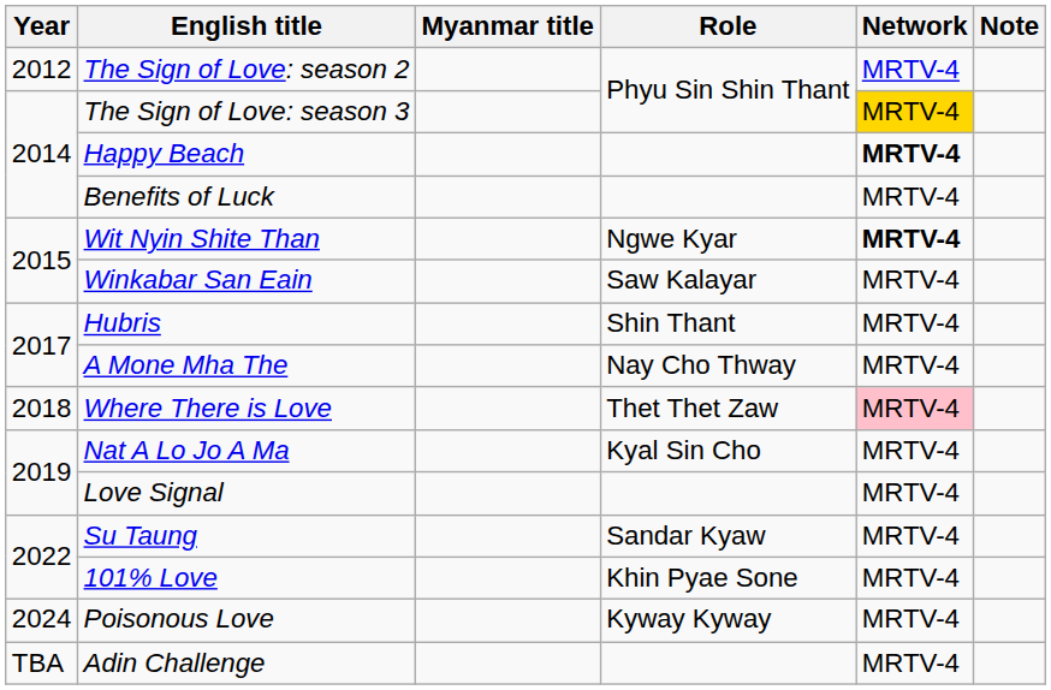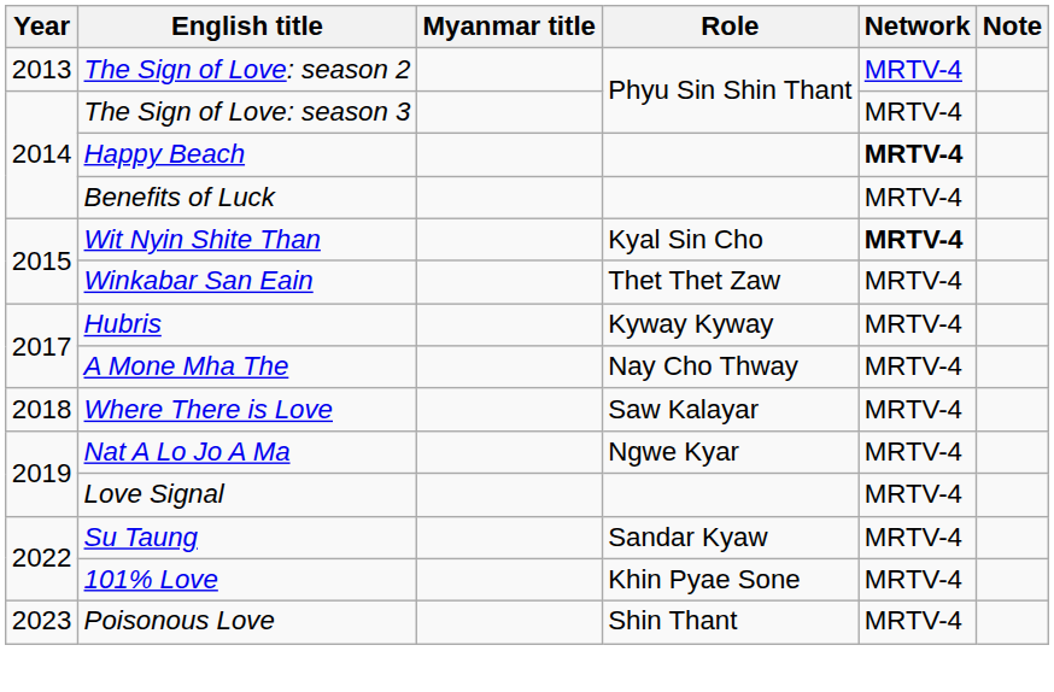 <table class="wikitable">
 <tr>
 <th>Year</th>
 <th>English title</th>
 <th>Myanmar title</th>
 <th>Role</th>
 <th>Network</th>
 <th>Note</th>
 </tr>
 <tr>
-<td>2012</td>
+<td>2013</td>
 <td><em><a href='#'>The Sign of Love</a>: season 2</em></td>
 <td></td>
 <td rowspan="2">Phyu Sin Shin Thant</td>
 <td><a href='#'>MRTV-4</a></td>
 <td></td>
 </tr>
 <tr>
 <td rowspan="3">2014</td>
 <td><em>The Sign of Love: season 3</em></td>
 <td></td>
-<td style="background: gold;">MRTV-4</td>
+<td>MRTV-4</td>
 <td></td>
 </tr>
 <tr>
 <td><em><a href='#'>Happy Beach</a></em></td>
 <td></td>
 <td></td>
 <td><strong>MRTV-4</strong></td>
 <td></td>
 </tr>
 <tr>
 <td><em>Benefits of Luck</em></td>
 <td></td>
 <td></td>
 <td>MRTV-4</td>
 <td></td>
 </tr>
 <tr>
 <td rowspan="2">2015</td>
 <td><em><a href='#'>Wit Nyin Shite Than</a></em></td>
 <td></td>
-<td>Ngwe Kyar</td>
+<td>Kyal Sin Cho</td>
 <td><strong>MRTV-4</strong></td>
 <td></td>
 </tr>
 <tr>
 <td><em><a href='#'>Winkabar San Eain</a></em></td>
 <td></td>
-<td>Saw Kalayar</td>
+<td>Thet Thet Zaw</td>
 <td>MRTV-4</td>
 <td></td>
 </tr>
 <tr>
 <td rowspan="2">2017</td>
 <td><em><a href='#'>Hubris</a></em></td>
 <td></td>
-<td>Shin Thant</td>
+<td>Kyway Kyway</td>
 <td>MRTV-4</td>
 <td></td>
 </tr>
 <tr>
 <td><em><a href='#'>A Mone Mha The</a></em></td>
 <td></td>
 <td>Nay Cho Thway</td>
 <td>MRTV-4</td>
 <td></td>
 </tr>
 <tr>
 <td>2018</td>
 <td><em><a href='#'>Where There is Love</a></em></td>
 <td></td>
-<td>Thet Thet Zaw</td>
-<td style="background: pink;">MRTV-4</td>
+<td>Saw Kalayar</td>
+<td>MRTV-4</td>
 <td></td>
 </tr>
 <tr>
 <td rowspan="2">2019</td>
 <td><em><a href='#'>Nat A Lo Jo A Ma</a></em></td>
 <td></td>
-<td>Kyal Sin Cho</td>
+<td>Ngwe Kyar</td>
 <td>MRTV-4</td>
 <td></td>
 </tr>
 <tr>
 <td><em>Love Signal</em></td>
 <td></td>
 <td></td>
 <td>MRTV-4</td>
 <td></td>
 </tr>
 <tr>
 <td rowspan="2">2022</td>
 <td><em><a href='#'>Su Taung</a></em></td>
 <td></td>
 <td>Sandar Kyaw</td>
 <td>MRTV-4</td>
 <td></td>
 </tr>
 <tr>
 <td><em><a href='#'>101% Love</a></em></td>
 <td></td>
 <td>Khin Pyae Sone</td>
 <td>MRTV-4</td>
 <td></td>
 </tr>
 <tr>
-<td>2024</td>
+<td>2023</td>
 <td><em>Poisonous Love</em></td>
 <td></td>
-<td>Kyway Kyway</td>
-<td>MRTV-4</td>
-<td></td>
-</tr>
-<tr>
-<td>TBA</td>
-<td><em>Adin Challenge</em></td>
-<td></td>
-<td></td>
+<td>Shin Thant</td>
 <td>MRTV-4</td>
 <td></td>
 </tr>
 </table>
